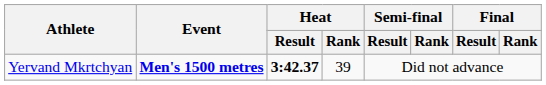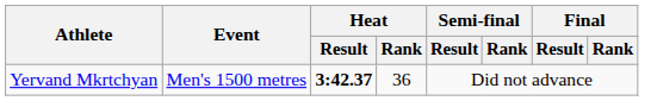 <table class=wikitable style=font-size:90%>
 <tr>
 <th rowspan=2>Athlete</th>
 <th rowspan=2>Event</th>
 <th colspan=2>Heat</th>
 <th colspan=2>Semi-final</th>
 <th colspan=2>Final</th>
 </tr>
 <tr style=font-size:95%>
 <th>Result</th>
 <th>Rank</th>
 <th>Result</th>
 <th>Rank</th>
 <th>Result</th>
 <th>Rank</th>
 </tr>
 <tr align=center>
 <td align=left><a href='#'>Yervand Mkrtchyan</a></td>
-<td align=left><strong><a href='#'>Men's 1500 metres</a></strong></td>
+<td align=left><a href='#'>Men's 1500 metres</a></td>
 <td><strong>3:42.37</strong></td>
-<td>39</td>
+<td>36</td>
 <td colspan="4">Did not advance</td>
 </tr>
 </table>
